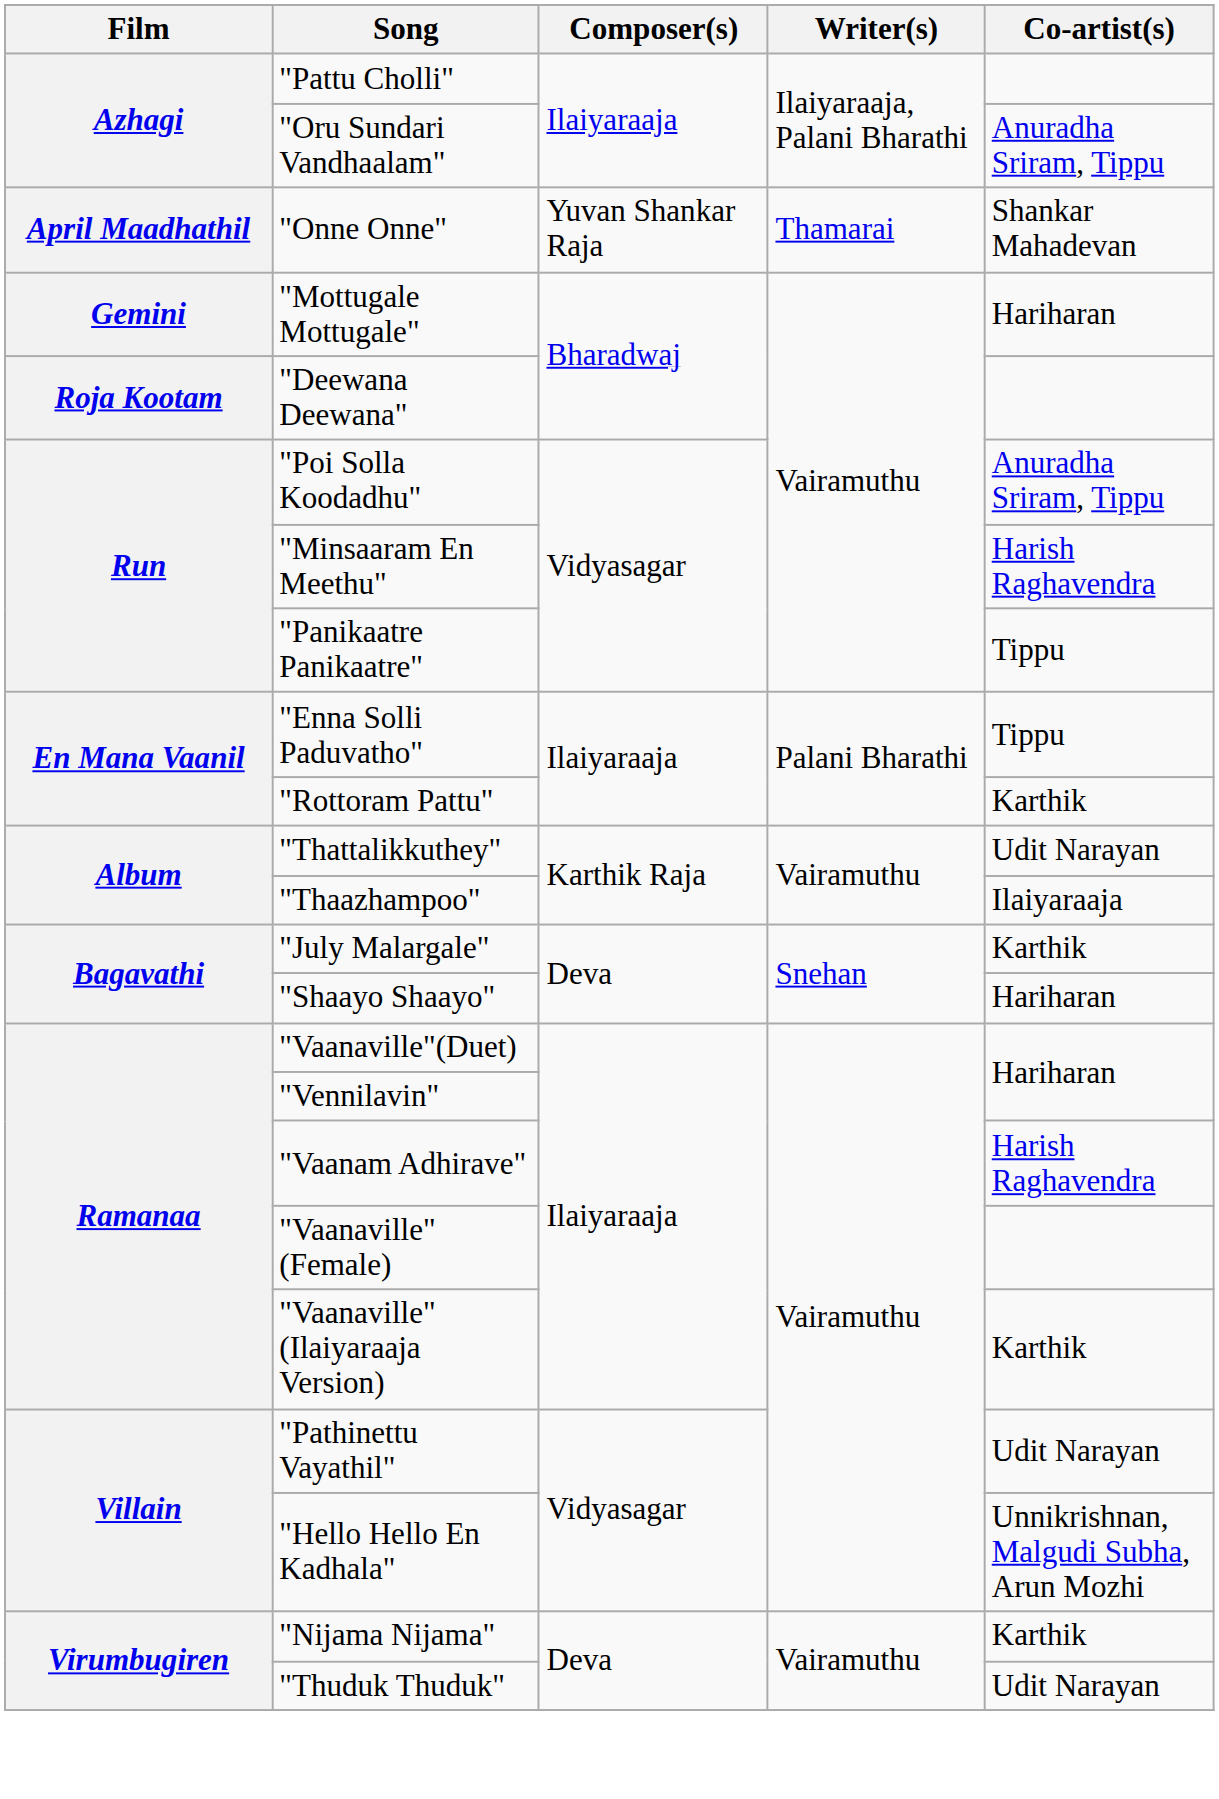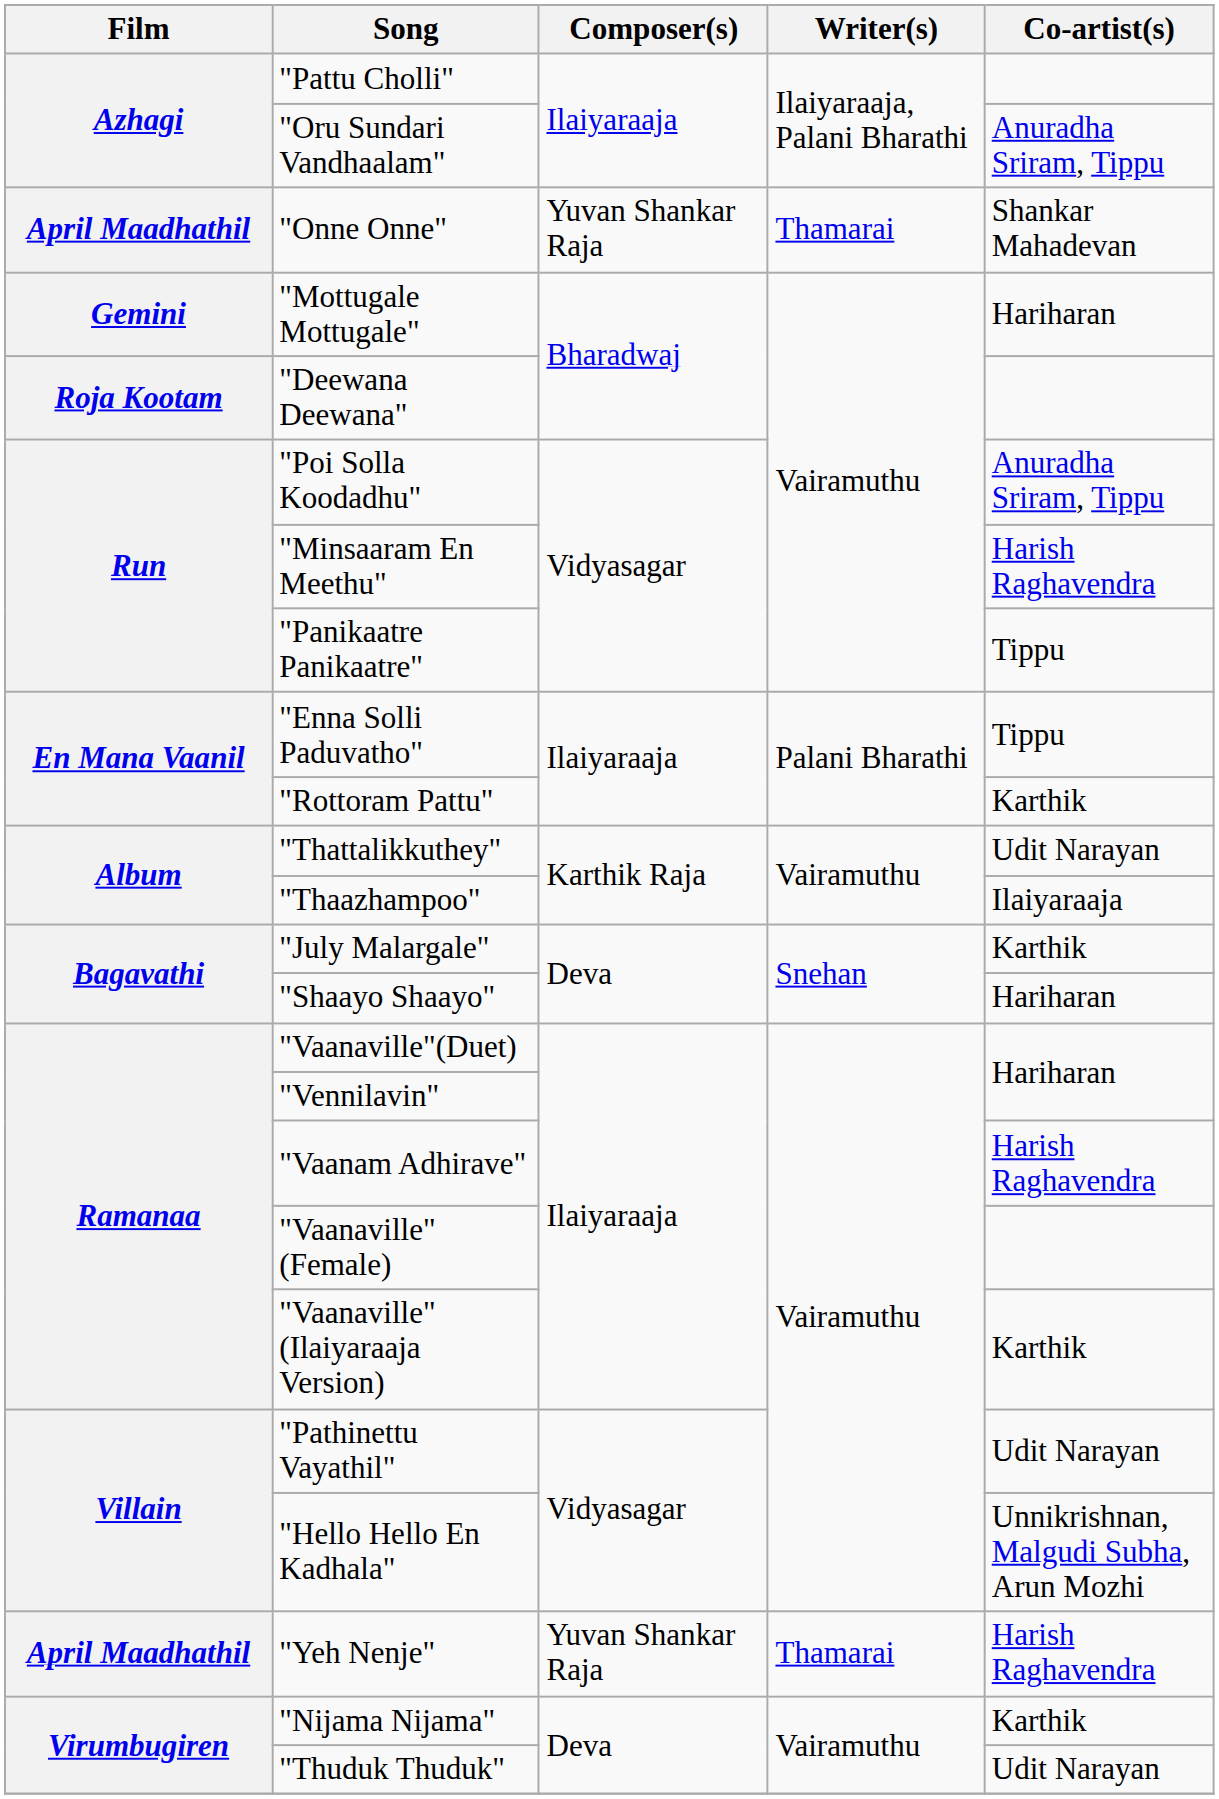 <table class="wikitable plainrowheaders" width="100%" textcolor:#000;">
 <tr>
 <th scope="col" width=21%><strong>Film</strong></th>
 <th scope="col" width=21%><strong>Song</strong></th>
 <th scope="col" width=18%><strong>Composer(s)</strong></th>
 <th scope="col" width=17%><strong>Writer(s)</strong></th>
 <th scope="col" width=18%><strong>Co-artist(s)</strong></th>
 </tr>
 <tr>
 <th scope="row" rowspan="2"><em><a href='#'><strong>Azhagi</strong></a></em></th>
 <td>"Pattu Cholli"</td>
 <td rowspan="2"><a href='#'>Ilaiyaraaja</a></td>
 <td rowspan="2">Ilaiyaraaja, Palani Bharathi</td>
 <td></td>
 </tr>
 <tr>
 <td>"Oru Sundari Vandhaalam"</td>
 <td><a href='#'>Anuradha Sriram</a>, <a href='#'>Tippu</a></td>
 </tr>
 <tr>
 <th scope="row"><strong><em><a href='#'>April Maadhathil</a></em></strong></th>
 <td>"Onne Onne"</td>
 <td>Yuvan Shankar Raja</td>
 <td><a href='#'>Thamarai</a></td>
 <td>Shankar Mahadevan</td>
 </tr>
 <tr>
 <th scope="row"><em><a href='#'><strong>Gemini</strong></a></em></th>
 <td>"Mottugale Mottugale"</td>
 <td rowspan="2"><a href='#'>Bharadwaj</a></td>
 <td rowspan="5">Vairamuthu</td>
 <td>Hariharan</td>
 </tr>
 <tr>
 <th scope="row"><strong><em><a href='#'>Roja Kootam</a></em></strong></th>
 <td>"Deewana Deewana"</td>
 <td></td>
 </tr>
 <tr>
 <th scope="row" rowspan="3"><em><a href='#'><strong>Run</strong></a></em></th>
 <td>"Poi Solla Koodadhu"</td>
 <td rowspan="3">Vidyasagar</td>
 <td><a href='#'>Anuradha Sriram</a>, <a href='#'>Tippu</a></td>
 </tr>
 <tr>
 <td>"Minsaaram En Meethu"</td>
 <td><a href='#'>Harish Raghavendra</a></td>
 </tr>
 <tr>
 <td>"Panikaatre Panikaatre"</td>
 <td>Tippu</td>
 </tr>
 <tr>
 <th scope="row" rowspan="2"><strong><em><a href='#'>En Mana Vaanil</a></em></strong></th>
 <td>"Enna Solli Paduvatho"</td>
 <td rowspan="2">Ilaiyaraaja</td>
 <td rowspan="2">Palani Bharathi</td>
 <td>Tippu</td>
 </tr>
 <tr>
 <td>"Rottoram Pattu"</td>
 <td>Karthik</td>
 </tr>
 <tr>
 <th scope="row" rowspan="2"><em><a href='#'><strong>Album</strong></a></em></th>
 <td>"Thattalikkuthey"</td>
 <td rowspan="2">Karthik Raja</td>
 <td rowspan="2">Vairamuthu</td>
 <td>Udit Narayan</td>
 </tr>
 <tr>
 <td>"Thaazhampoo"</td>
 <td>Ilaiyaraaja</td>
 </tr>
 <tr>
 <th scope="row" rowspan="2"><strong><em><a href='#'>Bagavathi</a></em></strong></th>
 <td>"July Malargale"</td>
 <td rowspan="2">Deva</td>
 <td rowspan="2"><a href='#'>Snehan</a></td>
 <td>Karthik</td>
 </tr>
 <tr>
 <td>"Shaayo Shaayo"</td>
 <td>Hariharan</td>
 </tr>
 <tr>
 <th rowspan="5" scope="row"><em><a href='#'><strong>Ramanaa</strong></a></em></th>
 <td>"Vaanaville"(Duet)</td>
 <td rowspan="5">Ilaiyaraaja</td>
 <td rowspan="7">Vairamuthu</td>
 <td rowspan="2">Hariharan</td>
 </tr>
 <tr>
 <td>"Vennilavin"</td>
 </tr>
 <tr>
 <td>"Vaanam Adhirave"</td>
 <td><a href='#'>Harish Raghavendra</a></td>
 </tr>
 <tr>
 <td>"Vaanaville"(Female)</td>
 <td></td>
 </tr>
 <tr>
 <td>"Vaanaville"(Ilaiyaraaja Version)</td>
 <td>Karthik</td>
 </tr>
 <tr>
 <th scope="row" rowspan="2"><em><a href='#'><strong>Villain</strong></a></em></th>
 <td>"Pathinettu Vayathil"</td>
 <td rowspan="2">Vidyasagar</td>
 <td>Udit Narayan</td>
 </tr>
 <tr>
 <td>"Hello Hello En Kadhala"</td>
 <td>Unnikrishnan, <a href='#'>Malgudi Subha</a>, Arun Mozhi</td>
 </tr>
 <tr>
+<th scope="row"><strong><em><a href='#'>April Maadhathil</a></em></strong></th>
+<td>"Yeh Nenje"</td>
+<td>Yuvan Shankar Raja</td>
+<td><a href='#'>Thamarai</a></td>
+<td><a href='#'>Harish Raghavendra</a></td>
+</tr>
+<tr>
 <th scope="row" rowspan="2"><strong><em><a href='#'>Virumbugiren</a></em></strong></th>
 <td>"Nijama Nijama"</td>
 <td rowspan="2">Deva</td>
 <td rowspan="2">Vairamuthu</td>
 <td>Karthik</td>
 </tr>
 <tr>
 <td>"Thuduk Thuduk"</td>
 <td>Udit Narayan</td>
 </tr>
 <tr>
 </tr>
 </table>
